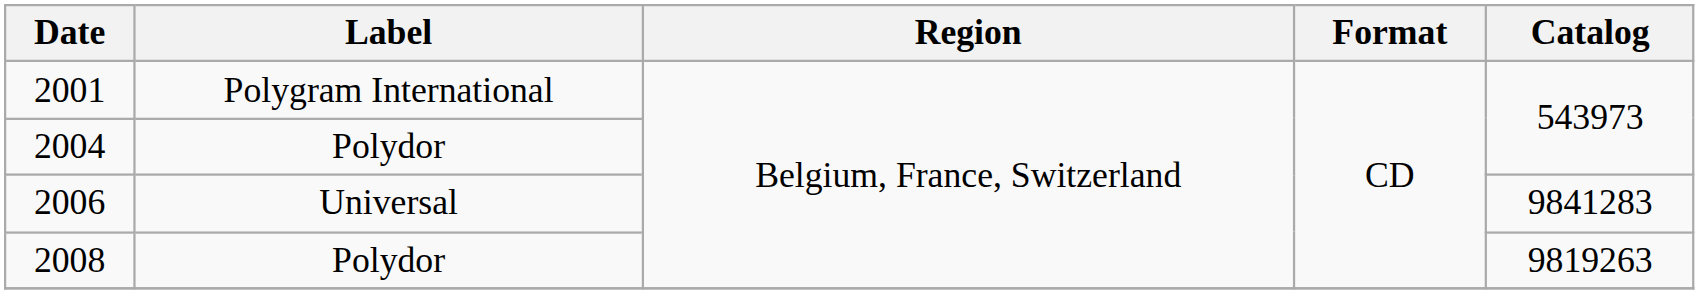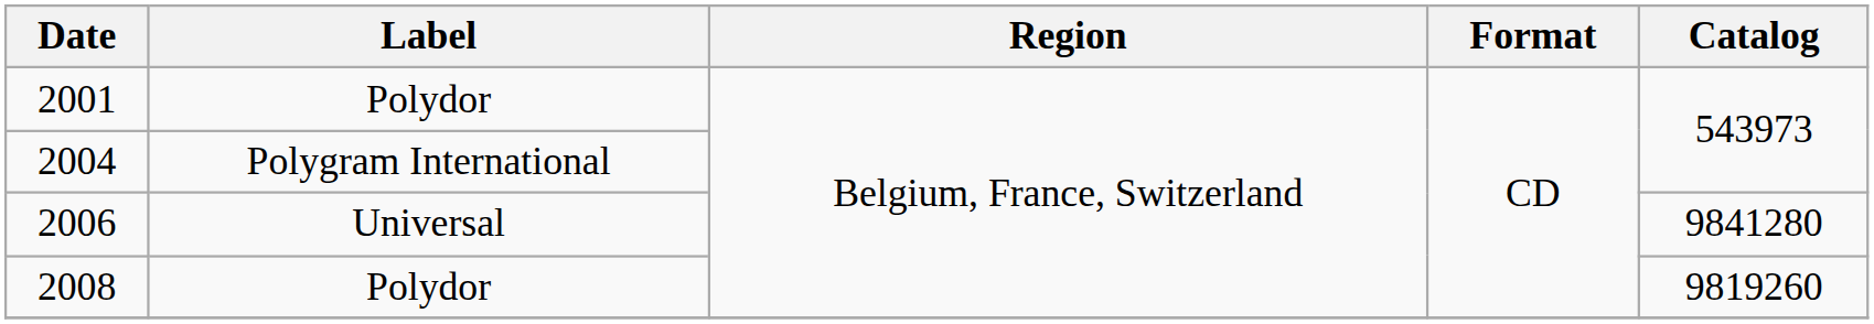 <table class="wikitable" width="60%" border="1">
 <tr>
 <th>Date</th>
 <th>Label</th>
 <th>Region</th>
 <th>Format</th>
 <th>Catalog</th>
 </tr>
 <tr>
 <td align=center>2001</td>
-<td align=center>Polygram International</td>
+<td align=center>Polydor</td>
 <td rowspan=4 align=center>Belgium, France, Switzerland</td>
 <td rowspan=4 align=center>CD</td>
 <td rowspan=2 align=center>543973</td>
 </tr>
 <tr>
 <td align=center>2004</td>
-<td align=center>Polydor</td>
+<td align=center>Polygram International</td>
 </tr>
 <tr>
 <td align=center>2006</td>
 <td align=center>Universal</td>
-<td align=center>9841283</td>
+<td align=center>9841280</td>
 </tr>
 <tr>
 <td align=center>2008</td>
 <td align=center>Polydor</td>
-<td align=center>9819263</td>
+<td align=center>9819260</td>
 </tr>
 <tr>
 </tr>
 </table>
